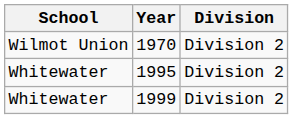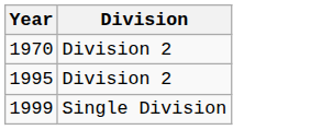 <table class="wikitable">
 <tr>
-<th>School</th>
 <th>Year</th>
 <th>Division</th>
 </tr>
 <tr>
-<td>Wilmot Union</td>
 <td>1970</td>
 <td>Division 2</td>
 </tr>
 <tr>
-<td>Whitewater</td>
 <td>1995</td>
 <td>Division 2</td>
 </tr>
 <tr>
-<td>Whitewater</td>
 <td>1999</td>
-<td>Division 2</td>
+<td>Single Division</td>
 </tr>
 </table>
